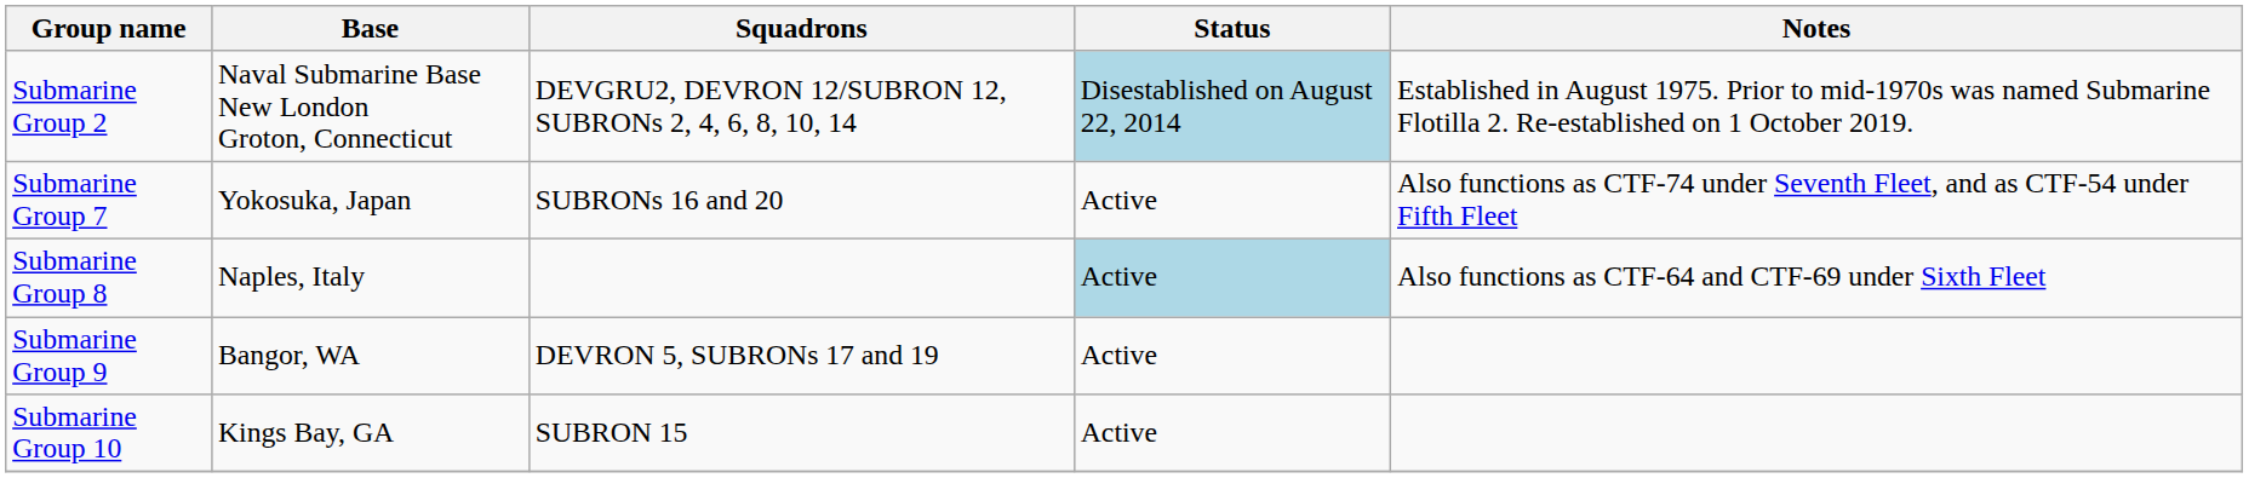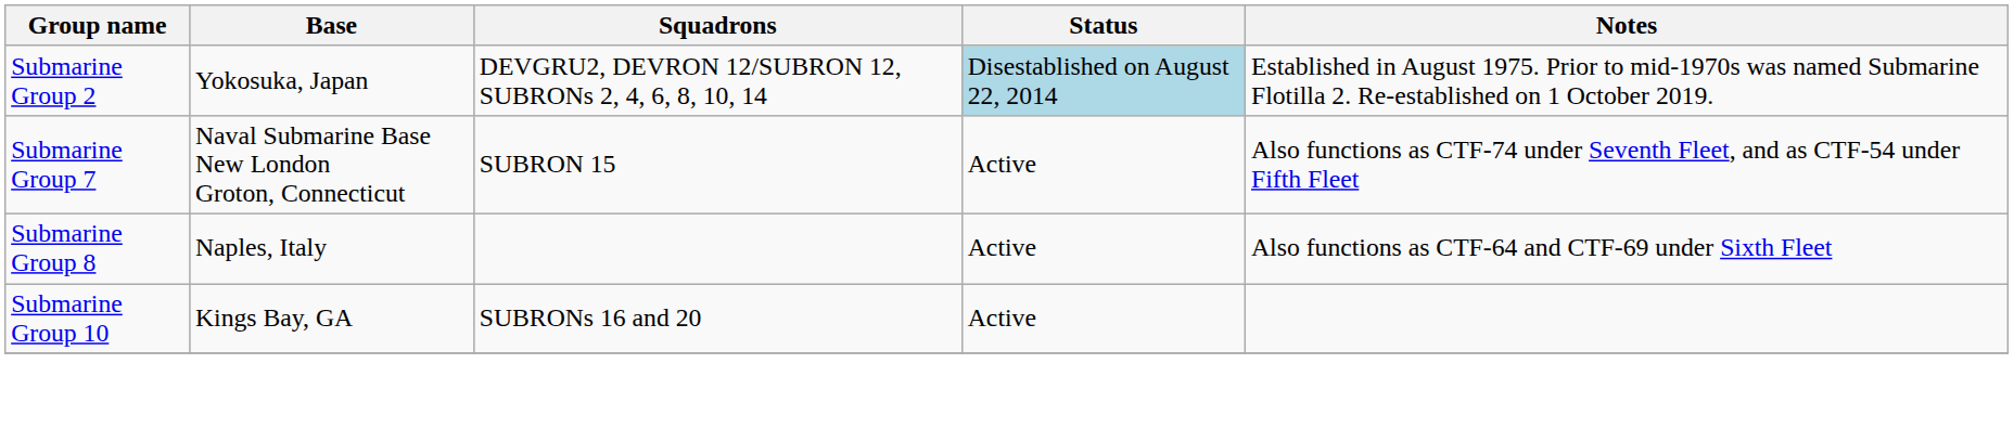 <table class="wikitable">
 <tr>
 <th>Group name</th>
 <th>Base</th>
 <th>Squadrons</th>
 <th>Status</th>
 <th>Notes</th>
 </tr>
 <tr>
 <td><a href='#'>Submarine Group 2</a></td>
-<td>Naval Submarine Base New London<br>Groton, Connecticut</td>
+<td>Yokosuka, Japan</td>
 <td>DEVGRU2, DEVRON 12/SUBRON 12, SUBRONs 2, 4, 6, 8, 10, 14</td>
 <td style="background: lightblue;">Disestablished on August 22, 2014</td>
 <td>Established in August 1975.  Prior to mid-1970s was named Submarine Flotilla 2.  Re-established on 1 October 2019.</td>
 </tr>
 <tr>
 <td><a href='#'>Submarine Group 7</a></td>
-<td>Yokosuka, Japan</td>
-<td>SUBRONs 16 and 20</td>
+<td>Naval Submarine Base New London<br>Groton, Connecticut</td>
+<td>SUBRON 15</td>
 <td>Active</td>
 <td>Also functions as CTF-74 under <a href='#'>Seventh Fleet</a>, and as CTF-54 under <a href='#'>Fifth Fleet</a></td>
 </tr>
 <tr>
 <td><a href='#'>Submarine Group 8</a></td>
 <td>Naples, Italy</td>
 <td></td>
-<td style="background: lightblue;">Active</td>
+<td>Active</td>
 <td>Also functions as CTF-64 and CTF-69 under <a href='#'>Sixth Fleet</a></td>
-</tr>
-<tr>
-<td><a href='#'>Submarine Group 9</a></td>
-<td>Bangor, WA</td>
-<td>DEVRON 5, SUBRONs 17 and 19</td>
-<td>Active</td>
-<td></td>
 </tr>
 <tr>
 <td><a href='#'>Submarine Group 10</a></td>
 <td>Kings Bay, GA</td>
-<td>SUBRON 15</td>
+<td>SUBRONs 16 and 20</td>
 <td>Active</td>
 <td></td>
 </tr>
 <tr>
 </tr>
 </table>
